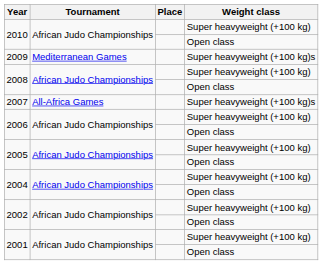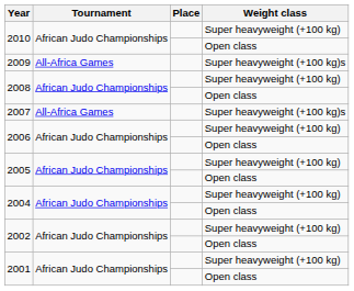 <table class="wikitable" style="font-size:90%">
 <tr>
 <th>Year</th>
 <th>Tournament</th>
 <th>Place</th>
 <th>Weight class</th>
 </tr>
 <tr>
 <td align=center rowspan=2>2010</td>
 <td rowspan=2>African Judo Championships</td>
 <td align=center></td>
 <td>Super heavyweight (+100 kg)</td>
 </tr>
 <tr>
 <td align=center></td>
 <td>Open class</td>
 </tr>
 <tr>
 <td align=center>2009</td>
-<td><a href='#'>Mediterranean Games</a></td>
+<td><a href='#'>All-Africa Games</a></td>
 <td align=center></td>
 <td>Super heavyweight (+100 kg)s</td>
 </tr>
 <tr>
 <td align=center rowspan=2>2008</td>
 <td rowspan=2><a href='#'>African Judo Championships</a></td>
 <td align=center></td>
 <td>Super heavyweight (+100 kg)</td>
 </tr>
 <tr>
 <td align=center></td>
 <td>Open class</td>
 </tr>
 <tr>
 <td align=center>2007</td>
 <td><a href='#'>All-Africa Games</a></td>
 <td align=center></td>
 <td>Super heavyweight (+100 kg)s</td>
 </tr>
 <tr>
 <td align=center rowspan=2>2006</td>
 <td rowspan=2>African Judo Championships</td>
 <td align=center></td>
 <td>Super heavyweight (+100 kg)</td>
 </tr>
 <tr>
 <td align=center></td>
 <td>Open class</td>
 </tr>
 <tr>
 <td align=center rowspan=2>2005</td>
 <td rowspan=2><a href='#'>African Judo Championships</a></td>
 <td align=center></td>
 <td>Super heavyweight (+100 kg)</td>
 </tr>
 <tr>
 <td align=center></td>
 <td>Open class</td>
 </tr>
 <tr>
 <td align=center rowspan=2>2004</td>
 <td rowspan=2><a href='#'>African Judo Championships</a></td>
 <td align=center></td>
 <td>Super heavyweight (+100 kg)</td>
 </tr>
 <tr>
 <td align=center></td>
 <td>Open class</td>
 </tr>
 <tr>
 <td align=center rowspan=2>2002</td>
 <td rowspan=2>African Judo Championships</td>
 <td align=center></td>
 <td>Super heavyweight (+100 kg)</td>
 </tr>
 <tr>
 <td align=center></td>
 <td>Open class</td>
 </tr>
 <tr>
 <td align=center rowspan=2>2001</td>
 <td rowspan=2>African Judo Championships</td>
 <td align=center></td>
 <td>Super heavyweight (+100 kg)</td>
 </tr>
 <tr>
 <td align=center></td>
 <td>Open class</td>
 </tr>
 </table>
